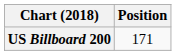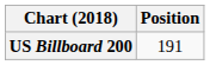 <table class="wikitable plainrowheaders" style="text-align:center">
 <tr>
 <th scope="col">Chart (2018)</th>
 <th scope="col">Position</th>
 </tr>
 <tr>
 <th scope="row">US <em>Billboard</em> 200</th>
-<td>171</td>
+<td>191</td>
 </tr>
 </table>
